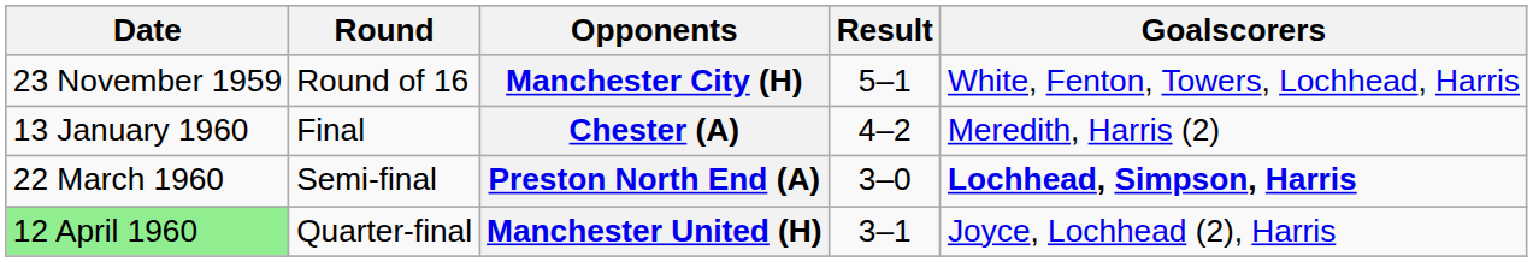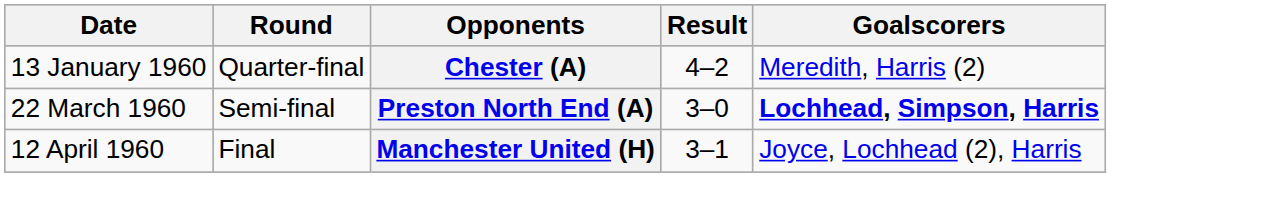 <table class="wikitable plainrowheaders sortable">
 <tr>
 <th scope=col>Date</th>
 <th scope=col>Round</th>
 <th scope=col>Opponents</th>
 <th scope=col>Result</th>
 <th scope=col class=unsortable>Goalscorers</th>
 </tr>
 <tr>
-<td>23 November 1959</td>
-<td>Round of 16</td>
-<th scope=row><a href='#'>Manchester City</a> (H)</th>
-<td align=center>5–1</td>
-<td><a href='#'>White</a>, <a href='#'>Fenton</a>, <a href='#'>Towers</a>, <a href='#'>Lochhead</a>, <a href='#'>Harris</a></td>
-</tr>
-<tr>
 <td>13 January 1960</td>
-<td>Final</td>
+<td>Quarter-final</td>
 <th scope=row><a href='#'>Chester</a> (A)</th>
 <td align=center>4–2</td>
 <td><a href='#'>Meredith</a>, <a href='#'>Harris</a> (2)</td>
 </tr>
 <tr>
 <td>22 March 1960</td>
 <td>Semi-final</td>
 <th scope=row><a href='#'>Preston North End</a> (A)</th>
 <td align=center>3–0</td>
 <td><strong><a href='#'>Lochhead</a>, <a href='#'>Simpson</a>, <a href='#'>Harris</a></strong></td>
 </tr>
 <tr>
-<td style="background: lightgreen;">12 April 1960</td>
-<td>Quarter-final</td>
+<td>12 April 1960</td>
+<td>Final</td>
 <th scope=row><a href='#'>Manchester United</a> (H)</th>
 <td align=center>3–1</td>
 <td><a href='#'>Joyce</a>, <a href='#'>Lochhead</a> (2), <a href='#'>Harris</a></td>
 </tr>
 </table>
